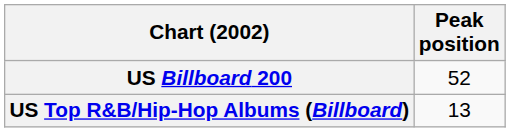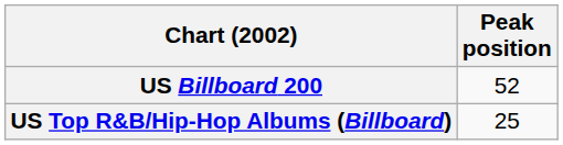 <table class="wikitable sortable plainrowheaders" style="text-align:center">
 <tr>
 <th scope="col">Chart (2002)</th>
 <th scope="col">Peak<br> position</th>
 </tr>
 <tr>
 <th scope="row">US <a href='#'><em>Billboard</em> 200</a></th>
 <td>52</td>
 </tr>
 <tr>
 <th scope="row">US <a href='#'>Top R&B/Hip-Hop Albums</a> (<em><a href='#'>Billboard</a></em>)</th>
-<td>13</td>
+<td>25</td>
 </tr>
 </table>
